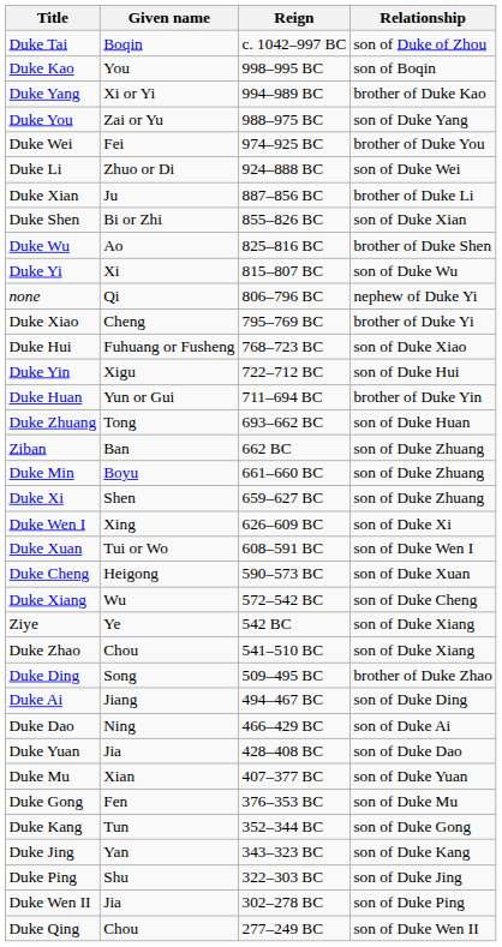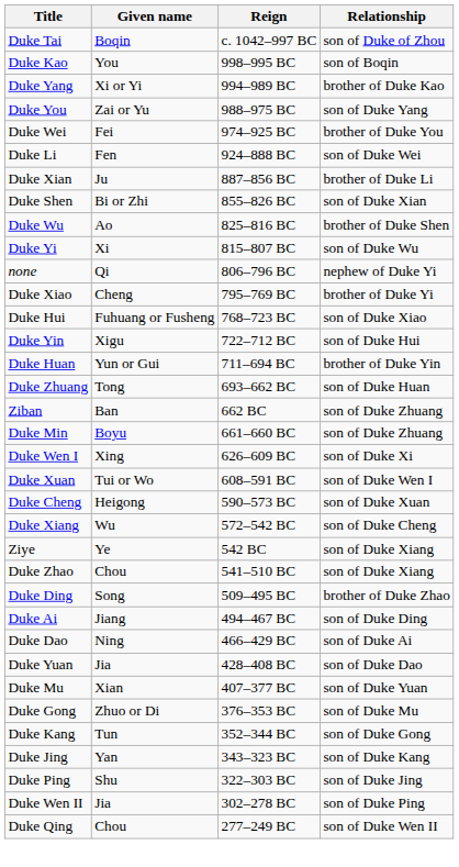 <table class="wikitable">
 <tr>
 <th>Title</th>
 <th>Given name</th>
 <th>Reign</th>
 <th>Relationship</th>
 </tr>
 <tr>
 <td><a href='#'>Duke Tai</a></td>
 <td><a href='#'>Boqin</a></td>
 <td>c. 1042–997 BC</td>
 <td>son of <a href='#'>Duke of Zhou</a></td>
 </tr>
 <tr>
 <td><a href='#'>Duke Kao</a></td>
 <td>You</td>
 <td>998–995 BC</td>
 <td>son of Boqin</td>
 </tr>
 <tr>
 <td><a href='#'>Duke Yang</a></td>
 <td>Xi or Yi</td>
 <td>994–989 BC</td>
 <td>brother of Duke Kao</td>
 </tr>
 <tr>
 <td><a href='#'>Duke You</a></td>
 <td>Zai or Yu</td>
 <td>988–975 BC</td>
 <td>son of Duke Yang</td>
 </tr>
 <tr>
 <td>Duke Wei</td>
 <td>Fei</td>
 <td>974–925 BC</td>
 <td>brother of Duke You</td>
 </tr>
 <tr>
 <td>Duke Li</td>
-<td>Zhuo or Di</td>
+<td>Fen</td>
 <td>924–888 BC</td>
 <td>son of Duke Wei</td>
 </tr>
 <tr>
 <td>Duke Xian</td>
 <td>Ju</td>
 <td>887–856 BC</td>
 <td>brother of Duke Li</td>
 </tr>
 <tr>
 <td>Duke Shen</td>
 <td>Bi or Zhi</td>
 <td>855–826 BC</td>
 <td>son of Duke Xian</td>
 </tr>
 <tr>
 <td><a href='#'>Duke Wu</a></td>
 <td>Ao</td>
 <td>825–816 BC</td>
 <td>brother of Duke Shen</td>
 </tr>
 <tr>
 <td><a href='#'>Duke Yi</a></td>
 <td>Xi</td>
 <td>815–807 BC</td>
 <td>son of Duke Wu</td>
 </tr>
 <tr>
 <td><em>none</em></td>
 <td>Qi</td>
 <td>806–796 BC</td>
 <td>nephew of Duke Yi</td>
 </tr>
 <tr>
 <td>Duke Xiao</td>
 <td>Cheng</td>
 <td>795–769 BC</td>
 <td>brother of Duke Yi</td>
 </tr>
 <tr>
 <td>Duke Hui</td>
 <td>Fuhuang or Fusheng</td>
 <td>768–723 BC</td>
 <td>son of Duke Xiao</td>
 </tr>
 <tr>
 <td><a href='#'>Duke Yin</a></td>
 <td>Xigu</td>
 <td>722–712 BC</td>
 <td>son of Duke Hui</td>
 </tr>
 <tr>
 <td><a href='#'>Duke Huan</a></td>
 <td>Yun or Gui</td>
 <td>711–694 BC</td>
 <td>brother of Duke Yin</td>
 </tr>
 <tr>
 <td><a href='#'>Duke Zhuang</a></td>
 <td>Tong</td>
 <td>693–662 BC</td>
 <td>son of Duke Huan</td>
 </tr>
 <tr>
 <td><a href='#'>Ziban</a></td>
 <td>Ban</td>
 <td>662 BC</td>
 <td>son of Duke Zhuang</td>
 </tr>
 <tr>
 <td><a href='#'>Duke Min</a></td>
 <td><a href='#'>Boyu</a></td>
 <td>661–660 BC</td>
 <td>son of Duke Zhuang</td>
 </tr>
 <tr>
-<td><a href='#'>Duke Xi</a></td>
-<td>Shen</td>
-<td>659–627 BC</td>
-<td>son of Duke Zhuang</td>
-</tr>
-<tr>
 <td><a href='#'>Duke Wen I</a></td>
 <td>Xing</td>
 <td>626–609 BC</td>
 <td>son of Duke Xi</td>
 </tr>
 <tr>
 <td><a href='#'>Duke Xuan</a></td>
 <td>Tui or Wo</td>
 <td>608–591 BC</td>
 <td>son of Duke Wen I</td>
 </tr>
 <tr>
 <td><a href='#'>Duke Cheng</a></td>
 <td>Heigong</td>
 <td>590–573 BC</td>
 <td>son of Duke Xuan</td>
 </tr>
 <tr>
 <td><a href='#'>Duke Xiang</a></td>
 <td>Wu</td>
 <td>572–542 BC</td>
 <td>son of Duke Cheng</td>
 </tr>
 <tr>
 <td>Ziye</td>
 <td>Ye</td>
 <td>542 BC</td>
 <td>son of Duke Xiang</td>
 </tr>
 <tr>
 <td>Duke Zhao</td>
 <td>Chou</td>
 <td>541–510 BC</td>
 <td>son of Duke Xiang</td>
 </tr>
 <tr>
 <td><a href='#'>Duke Ding</a></td>
 <td>Song</td>
 <td>509–495 BC</td>
 <td>brother of Duke Zhao</td>
 </tr>
 <tr>
 <td><a href='#'>Duke Ai</a></td>
 <td>Jiang</td>
 <td>494–467 BC</td>
 <td>son of Duke Ding</td>
 </tr>
 <tr>
 <td>Duke Dao</td>
 <td>Ning</td>
 <td>466–429 BC</td>
 <td>son of Duke Ai</td>
 </tr>
 <tr>
 <td>Duke Yuan</td>
 <td>Jia</td>
 <td>428–408 BC</td>
 <td>son of Duke Dao</td>
 </tr>
 <tr>
 <td>Duke Mu</td>
 <td>Xian</td>
 <td>407–377 BC</td>
 <td>son of Duke Yuan</td>
 </tr>
 <tr>
 <td>Duke Gong</td>
-<td>Fen</td>
+<td>Zhuo or Di</td>
 <td>376–353 BC</td>
 <td>son of Duke Mu</td>
 </tr>
 <tr>
 <td>Duke Kang</td>
 <td>Tun</td>
 <td>352–344 BC</td>
 <td>son of Duke Gong</td>
 </tr>
 <tr>
 <td>Duke Jing</td>
 <td>Yan</td>
 <td>343–323 BC</td>
 <td>son of Duke Kang</td>
 </tr>
 <tr>
 <td>Duke Ping</td>
 <td>Shu</td>
 <td>322–303 BC</td>
 <td>son of Duke Jing</td>
 </tr>
 <tr>
 <td>Duke Wen II</td>
 <td>Jia</td>
 <td>302–278 BC</td>
 <td>son of Duke Ping</td>
 </tr>
 <tr>
 <td>Duke Qing</td>
 <td>Chou</td>
 <td>277–249 BC</td>
 <td>son of Duke Wen II</td>
 </tr>
 </table>
